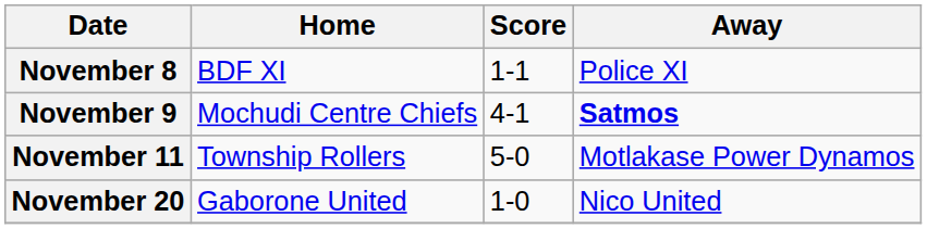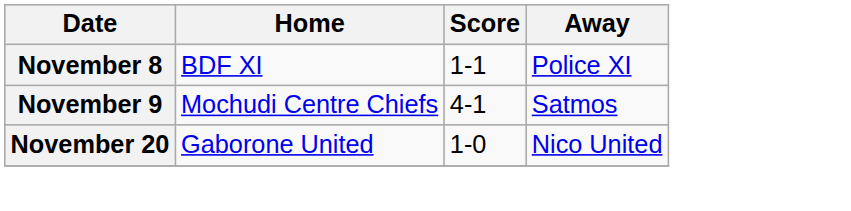 <table class="wikitable sortable plainrowheaders"">
 <tr>
 <th scope="col">Date</th>
 <th scope="col">Home</th>
 <th scope="col">Score</th>
 <th scope="col">Away</th>
 </tr>
 <tr>
 <th scope="row">November 8</th>
 <td><a href='#'>BDF XI</a></td>
 <td>1-1</td>
 <td><a href='#'>Police XI</a></td>
 </tr>
 <tr>
 <th scope="row">November 9</th>
 <td><a href='#'>Mochudi Centre Chiefs</a></td>
 <td>4-1</td>
-<td><strong><a href='#'>Satmos</a></strong></td>
-</tr>
-<tr>
-<th scope="row">November 11</th>
-<td><a href='#'>Township Rollers</a></td>
-<td>5-0</td>
-<td><a href='#'>Motlakase Power Dynamos</a></td>
+<td><a href='#'>Satmos</a></td>
 </tr>
 <tr>
 <th scope="row">November 20</th>
 <td><a href='#'>Gaborone United</a></td>
 <td>1-0</td>
 <td><a href='#'>Nico United</a></td>
 </tr>
 <tr>
 </tr>
 </table>
